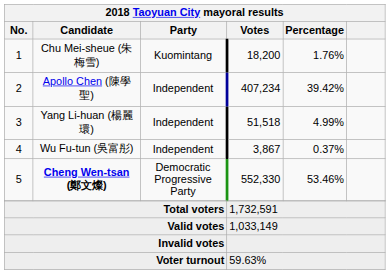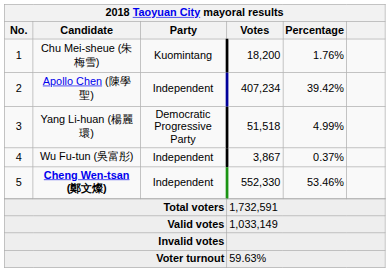 <table class="wikitable collapsible" style="text-align:center">
 <tr>
 <th colspan="6">2018 <a href='#'>Taoyuan City</a> mayoral results</th>
 </tr>
 <tr>
 <th width=35>No.</th>
 <th width=150>Candidate</th>
 <th width=120>Party</th>
 <th width=75>Votes</th>
 <th width=75>Percentage</th>
 <th width=49></th>
 </tr>
 <tr>
 <td>1</td>
 <td>Chu Mei-sheue (朱梅雪)</td>
 <td> Kuomintang</td>
 <td style="border-left:4px solid #000000;" align="right">18,200</td>
 <td align="right">1.76%</td>
 <td align="center"></td>
 </tr>
 <tr>
 <td>2</td>
 <td><a href='#'>Apollo Chen</a> (陳學聖)</td>
 <td> Independent</td>
 <td style="border-left:4px solid #000099;" align="right">407,234</td>
 <td align="right">39.42%</td>
 <td align="center"></td>
 </tr>
 <tr>
 <td>3</td>
 <td>Yang Li-huan (楊麗環)</td>
-<td> Independent</td>
+<td> Democratic Progressive Party</td>
 <td style="border-left:4px solid #000000;" align="right">51,518</td>
 <td align="right">4.99%</td>
 <td align="center"></td>
 </tr>
 <tr>
 <td>4</td>
 <td>Wu Fu-tun (吳富彤)</td>
 <td> Independent</td>
 <td style="border-left:4px solid #000000;" align="right">3,867</td>
 <td align="right">0.37%</td>
 <td align="center"></td>
 </tr>
 <tr>
 <td>5</td>
 <td><strong><a href='#'>Cheng Wen-tsan</a> (鄭文燦)</strong></td>
-<td> Democratic Progressive Party</td>
+<td> Independent</td>
 <td style="border-left:4px solid #1B9413;" align="right">552,330</td>
 <td align="right">53.46%</td>
 <td align="center"></td>
 </tr>
 <tr>
 </tr>
 <tr bgcolor=EEEEEE>
 <td colspan="3" align="right"><strong>Total voters</strong></td>
 <td colspan="3" align="left">1,732,591</td>
 </tr>
 <tr bgcolor=EEEEEE>
 <td colspan="3" align="right"><strong>Valid votes</strong></td>
 <td colspan="3" align="left">1,033,149</td>
 </tr>
 <tr bgcolor=EEEEEE>
 <td colspan="3" align="right"><strong>Invalid votes</strong></td>
 <td colspan="3" align="left"></td>
 </tr>
 <tr bgcolor=EEEEEE>
 <td colspan="3" align="right"><strong>Voter turnout</strong></td>
 <td colspan="3" align="left">59.63%</td>
 </tr>
 </table>
